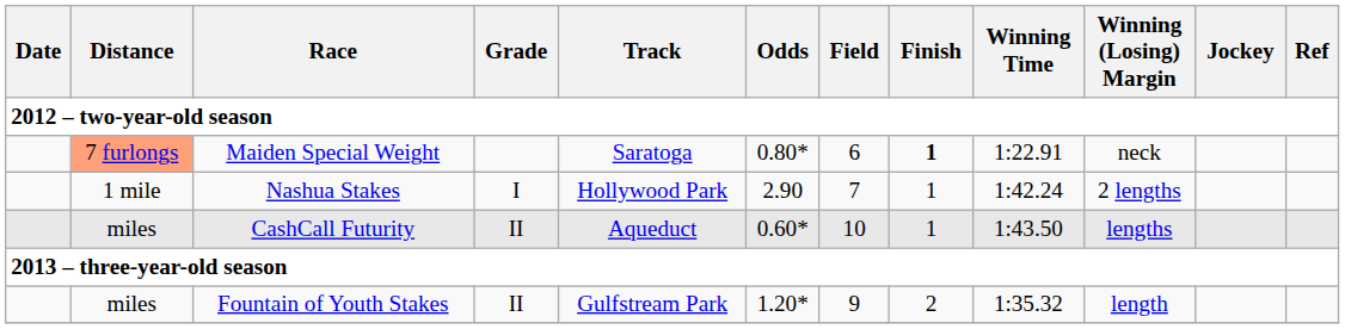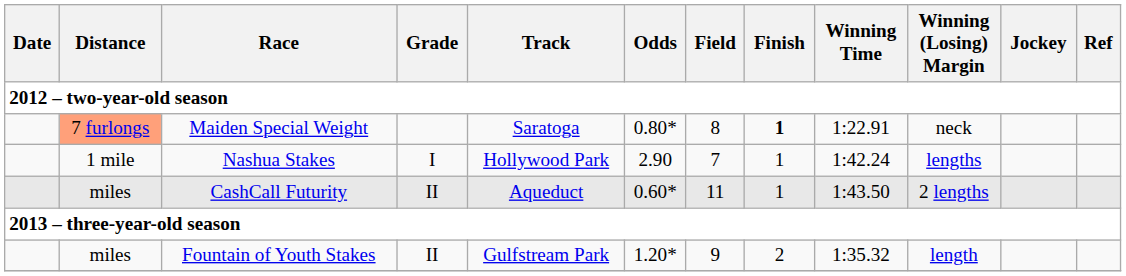 <table class = "wikitable sortable" style="text-align:center; width:95%; font-size:90%">
 <tr>
 <th scope="col">Date</th>
 <th scope="col">Distance</th>
 <th scope="col">Race</th>
 <th scope="col">Grade</th>
 <th scope="col">Track</th>
 <th scope="col">Odds</th>
 <th scope="col">Field</th>
 <th scope="col">Finish</th>
 <th scope="col">Winning<br>Time</th>
 <th scope="col">Winning<br>(Losing)<br>Margin</th>
 <th scope="col">Jockey</th>
 <th scope="col" class="unsortable">Ref</th>
 </tr>
 <tr style="background-color:white">
 <td align="left" colspan=12><strong>2012 – two-year-old season</strong></td>
 </tr>
 <tr>
 <td></td>
 <td style="background: lightsalmon;"> 7 <a href='#'>furlongs</a></td>
 <td><a href='#'>Maiden Special Weight</a></td>
 <td></td>
 <td><a href='#'>Saratoga</a></td>
 <td>0.80*</td>
-<td>6</td>
+<td>8</td>
 <td><strong>1</strong></td>
 <td>1:22.91</td>
 <td> neck</td>
 <td></td>
 <td></td>
 </tr>
 <tr>
 <td></td>
 <td> 1 mile</td>
 <td><a href='#'>Nashua Stakes</a></td>
 <td> I</td>
 <td><a href='#'>Hollywood Park</a></td>
 <td>2.90</td>
 <td>7</td>
 <td>1</td>
 <td>1:42.24</td>
-<td> 2 <a href='#'>lengths</a></td>
+<td> <a href='#'>lengths</a></td>
 <td></td>
 <td></td>
 </tr>
 <tr style="background-color:#E8E8E8">
 <td></td>
 <td>  miles</td>
 <td><a href='#'>CashCall Futurity</a></td>
 <td> II</td>
 <td><a href='#'>Aqueduct</a></td>
 <td>0.60*</td>
-<td>10</td>
+<td>11</td>
 <td>1</td>
 <td>1:43.50</td>
-<td> <a href='#'>lengths</a></td>
+<td> 2 <a href='#'>lengths</a></td>
 <td></td>
 <td></td>
 </tr>
 <tr style="background-color:white">
 <td align="left" colspan=12><strong>2013 – three-year-old season</strong></td>
 </tr>
 <tr>
 <td></td>
 <td>  miles</td>
 <td><a href='#'>Fountain of Youth Stakes</a></td>
 <td> II</td>
 <td><a href='#'>Gulfstream Park</a></td>
 <td>1.20*</td>
 <td>9</td>
 <td>2</td>
 <td>1:35.32</td>
 <td> <a href='#'>length</a></td>
 <td></td>
 <td></td>
 </tr>
 <tr>
 </tr>
 </table>
